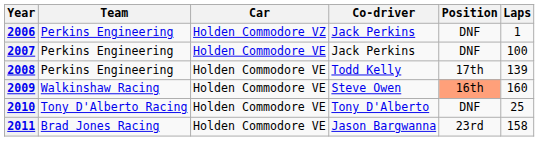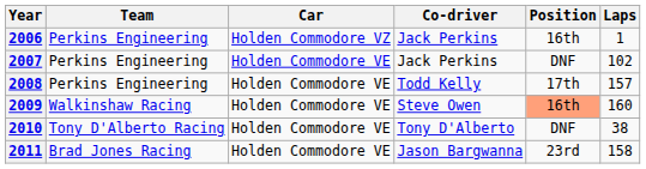 <table class="wikitable" style="font-size: 95%;">
 <tr>
 <th>Year</th>
 <th>Team</th>
 <th>Car</th>
 <th>Co-driver</th>
 <th>Position</th>
 <th>Laps</th>
 </tr>
 <tr>
 <th><a href='#'>2006</a></th>
 <td><a href='#'>Perkins Engineering</a></td>
 <td><a href='#'>Holden Commodore VZ</a></td>
 <td> <a href='#'>Jack Perkins</a></td>
-<td align="center">DNF</td>
+<td align="center">16th</td>
 <td align="center">1</td>
 </tr>
 <tr>
 <th><a href='#'>2007</a></th>
 <td>Perkins Engineering</td>
 <td><a href='#'>Holden Commodore VE</a></td>
 <td> Jack Perkins</td>
 <td align="center">DNF</td>
-<td align="center">100</td>
+<td align="center">102</td>
 </tr>
 <tr>
 <th><a href='#'>2008</a></th>
 <td>Perkins Engineering</td>
 <td>Holden Commodore VE</td>
 <td> <a href='#'>Todd Kelly</a></td>
 <td align="center">17th</td>
-<td align="center">139</td>
+<td align="center">157</td>
 </tr>
 <tr>
 <th><a href='#'>2009</a></th>
 <td><a href='#'>Walkinshaw Racing</a></td>
 <td>Holden Commodore VE</td>
 <td> <a href='#'>Steve Owen</a></td>
 <td align="center" style="background: lightsalmon;">16th</td>
 <td align="center">160</td>
 </tr>
 <tr>
 <th><a href='#'>2010</a></th>
 <td><a href='#'>Tony D'Alberto Racing</a></td>
 <td>Holden Commodore VE</td>
 <td> <a href='#'>Tony D'Alberto</a></td>
 <td align="center">DNF</td>
-<td align="center">25</td>
+<td align="center">38</td>
 </tr>
 <tr>
 <th><a href='#'>2011</a></th>
 <td><a href='#'>Brad Jones Racing</a></td>
 <td>Holden Commodore VE</td>
 <td> <a href='#'>Jason Bargwanna</a></td>
 <td align="center">23rd</td>
 <td align="center">158</td>
 </tr>
 </table>
